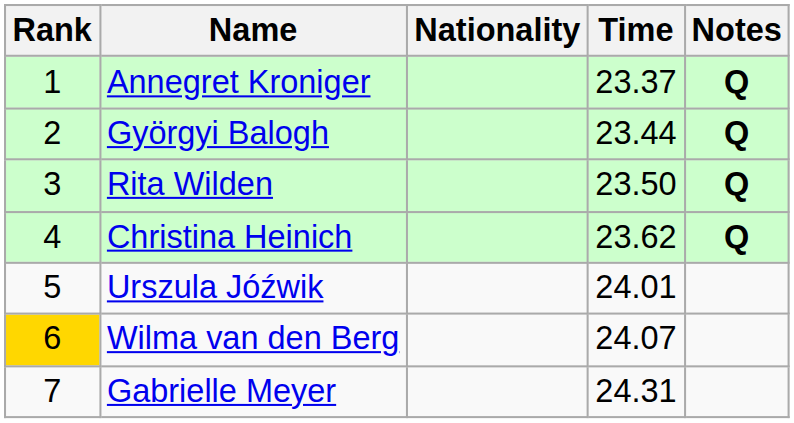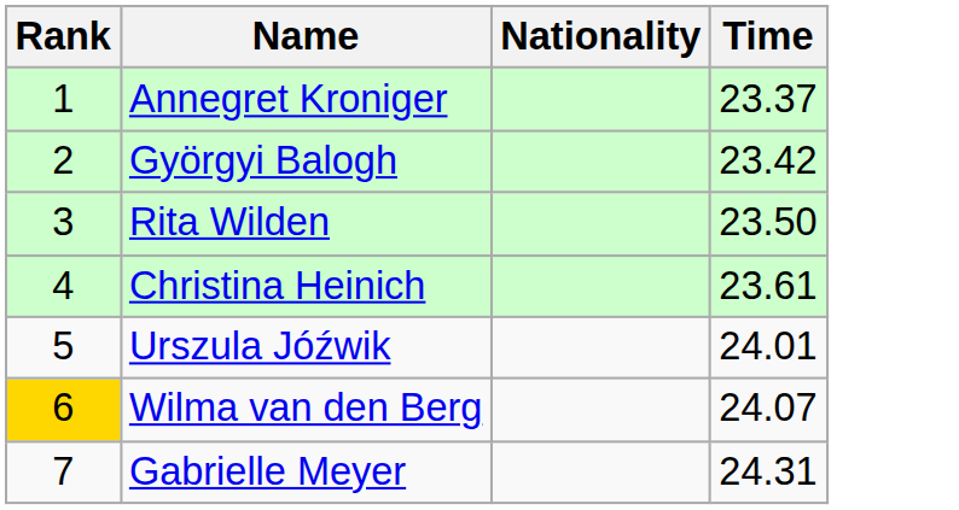 <table class="wikitable sortable" style="text-align:center">
 <tr>
 <th>Rank</th>
 <th>Name</th>
 <th>Nationality</th>
 <th>Time</th>
-<th>Notes</th>
 </tr>
 <tr bgcolor=ccffcc>
 <td>1</td>
 <td align=left><a href='#'>Annegret Kroniger</a></td>
 <td align=left></td>
 <td>23.37</td>
-<td><strong>Q</strong></td>
 </tr>
 <tr bgcolor=ccffcc>
 <td>2</td>
 <td align=left><a href='#'>Györgyi Balogh</a></td>
 <td align=left></td>
-<td>23.44</td>
-<td><strong>Q</strong></td>
+<td>23.42</td>
 </tr>
 <tr bgcolor=ccffcc>
 <td>3</td>
 <td align=left><a href='#'>Rita Wilden</a></td>
 <td align=left></td>
 <td>23.50</td>
-<td><strong>Q</strong></td>
 </tr>
 <tr bgcolor=ccffcc>
 <td>4</td>
 <td align=left><a href='#'>Christina Heinich</a></td>
 <td align=left></td>
-<td>23.62</td>
-<td><strong>Q</strong></td>
+<td>23.61</td>
 </tr>
 <tr>
 <td>5</td>
 <td align=left><a href='#'>Urszula Jóźwik</a></td>
 <td align=left></td>
 <td>24.01</td>
-<td></td>
 </tr>
 <tr>
 <td style="background: gold;">6</td>
 <td align=left><a href='#'>Wilma van den Berg</a></td>
 <td align=left></td>
 <td>24.07</td>
-<td></td>
 </tr>
 <tr>
 <td>7</td>
 <td align=left><a href='#'>Gabrielle Meyer</a></td>
 <td align=left></td>
 <td>24.31</td>
-<td></td>
 </tr>
 </table>
